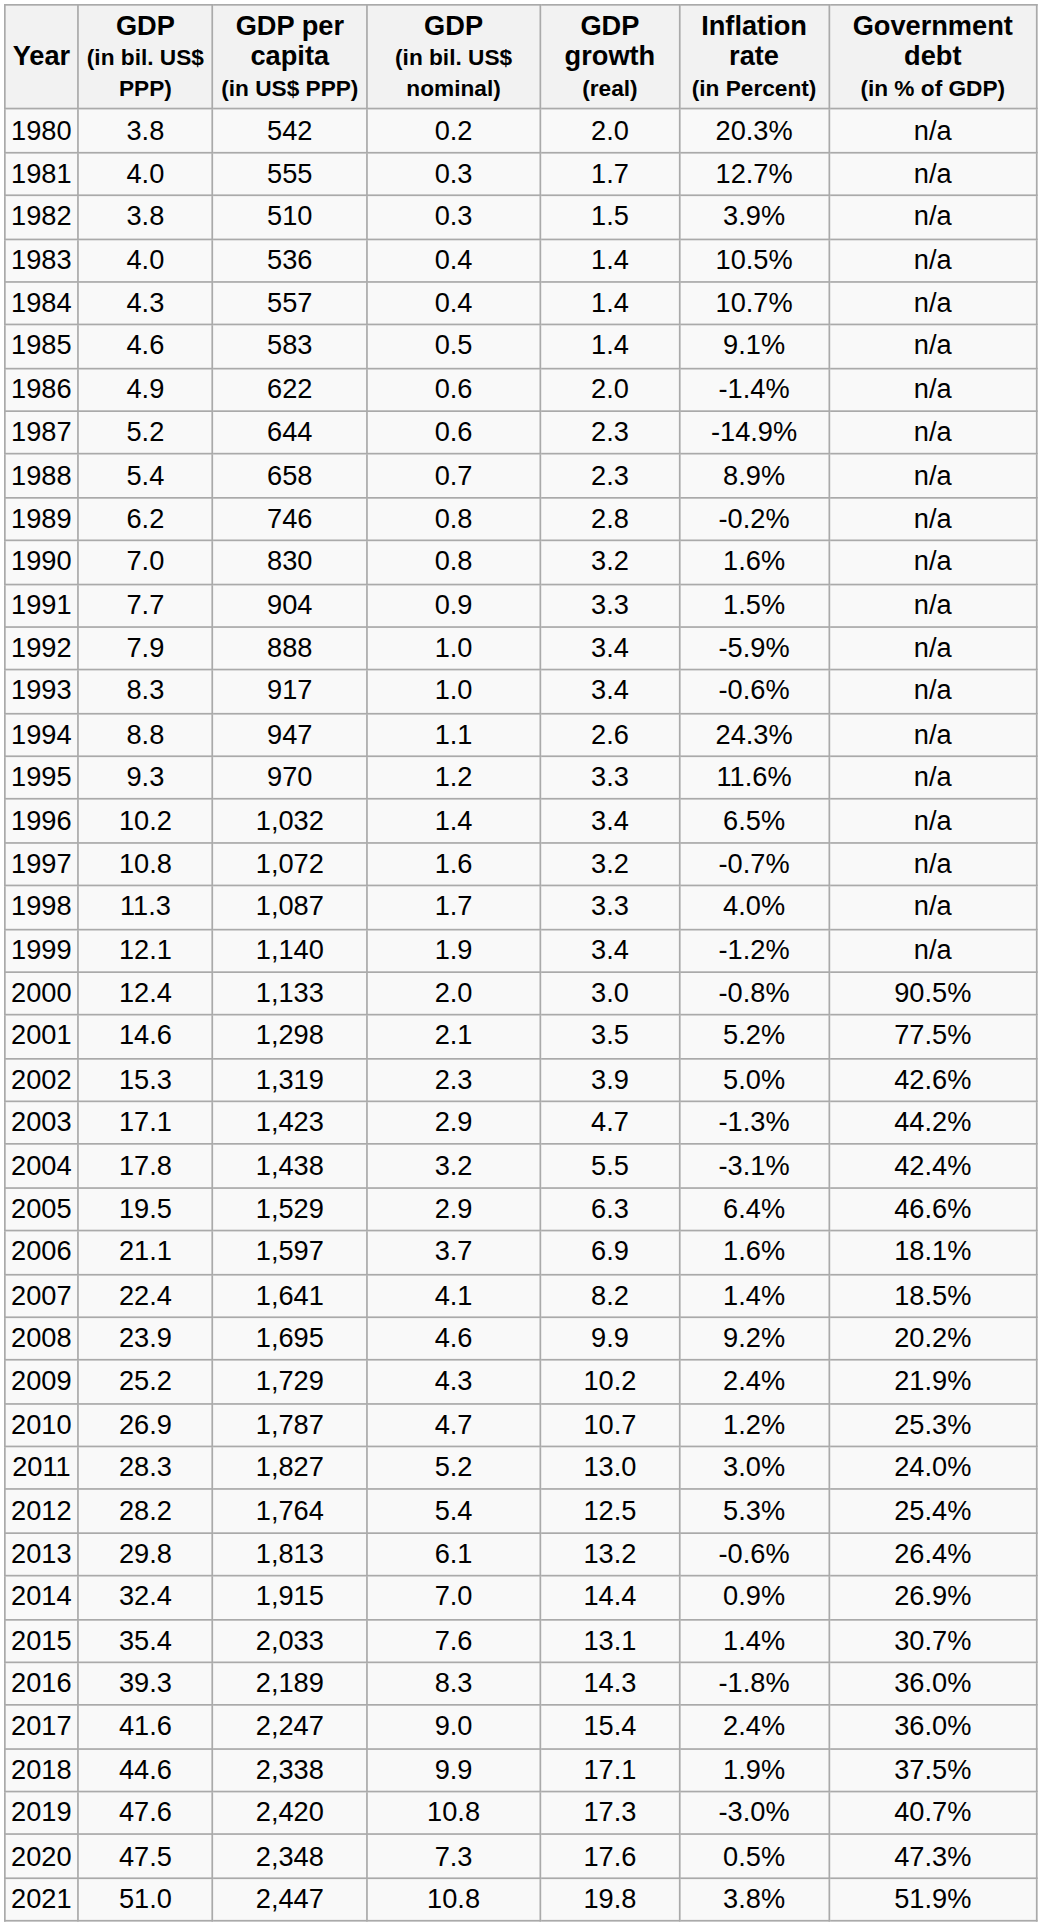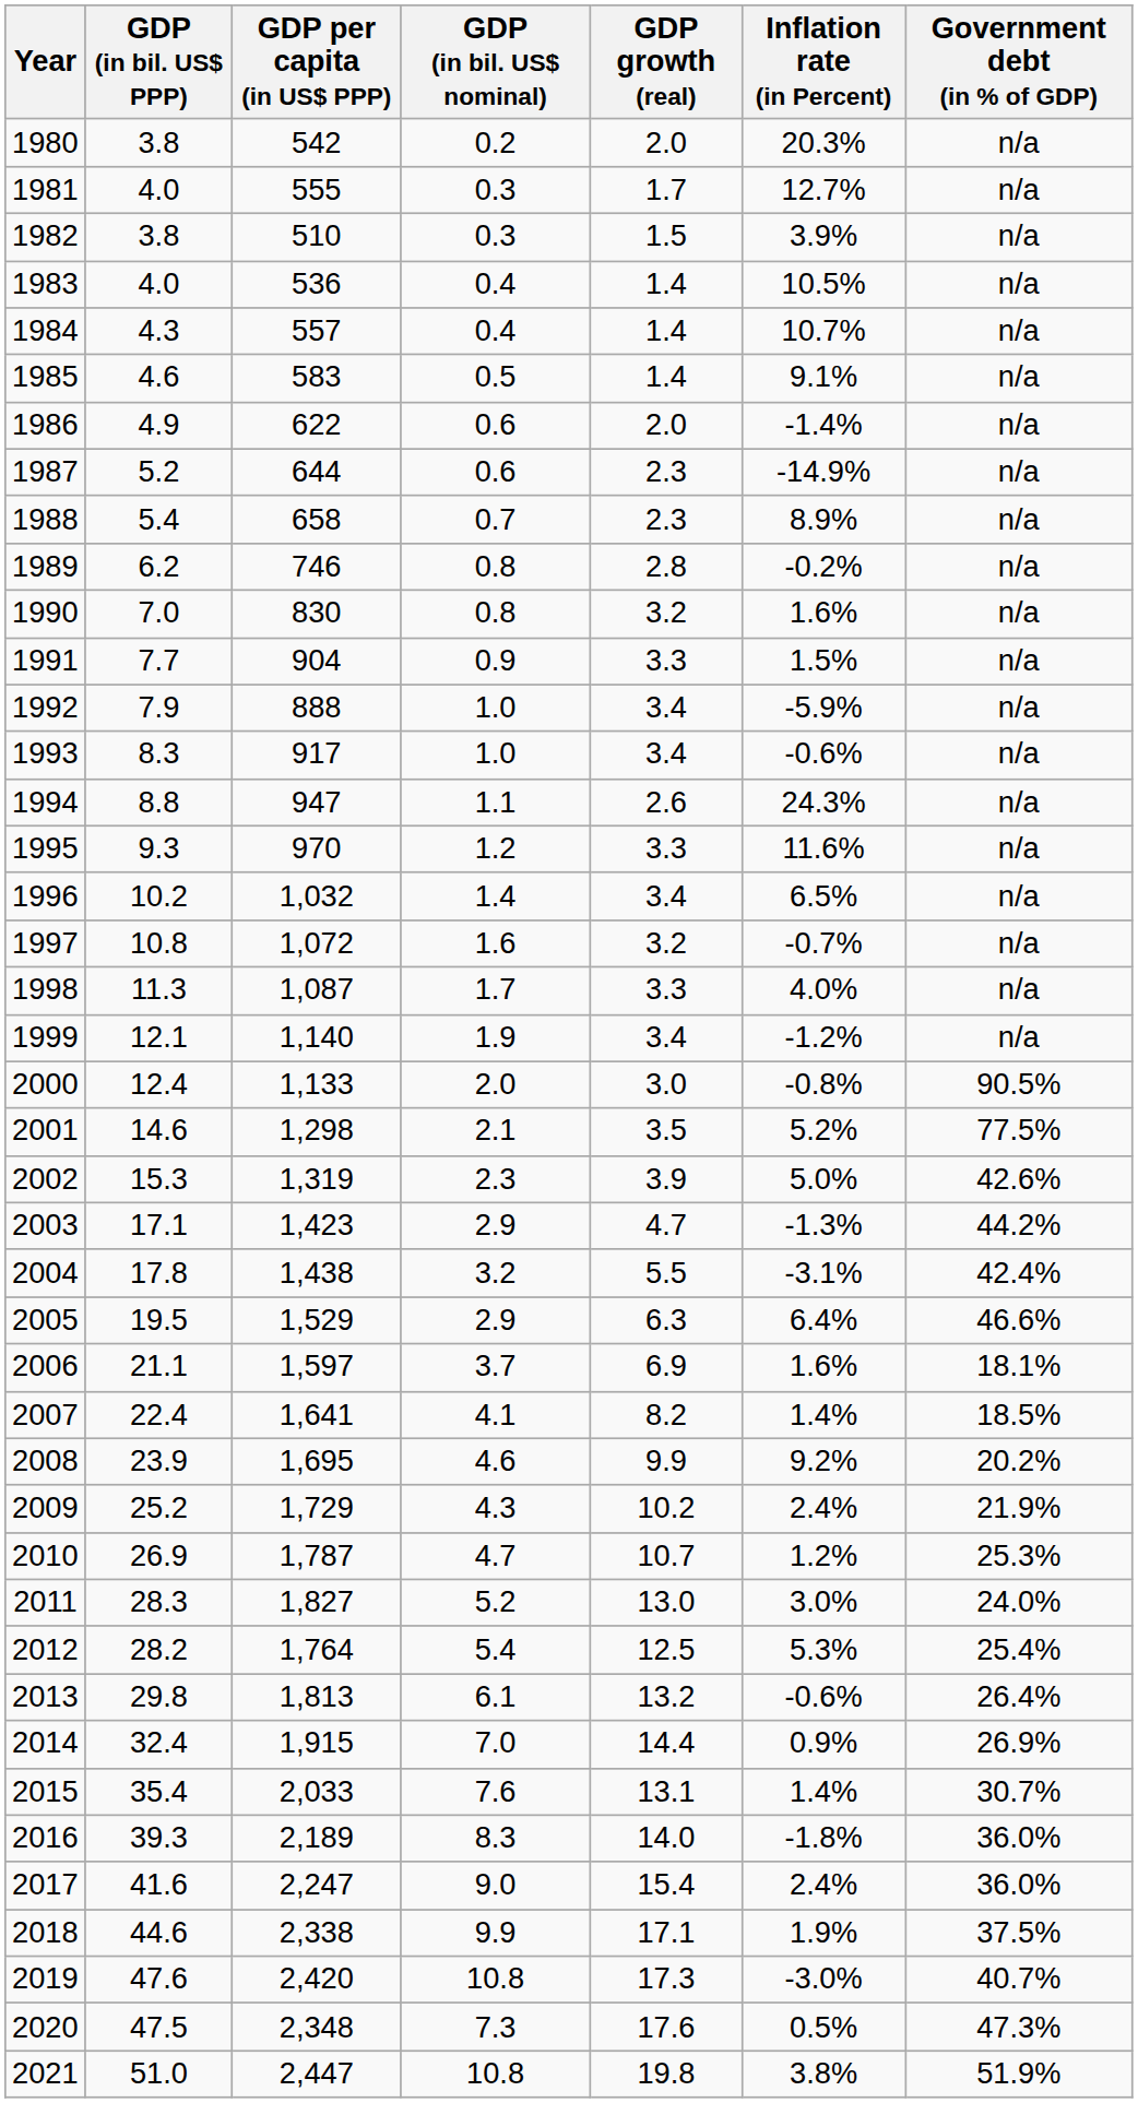 <table class="wikitable" style="text-align:center;">
 <tr>
 <th>Year</th>
 <th>GDP<br><small>(in bil. US$ PPP)</small></th>
 <th>GDP per capita<br><small>(in US$ PPP)</small></th>
 <th>GDP<br><small>(in bil. US$ nominal)</small></th>
 <th>GDP growth<br><small>(real)</small></th>
 <th>Inflation rate<br><small>(in Percent)</small></th>
 <th>Government debt<br><small>(in % of GDP)</small></th>
 </tr>
 <tr>
 <td>1980</td>
 <td>3.8</td>
 <td>542</td>
 <td>0.2</td>
 <td>2.0</td>
 <td>20.3%</td>
 <td>n/a</td>
 </tr>
 <tr>
 <td>1981</td>
 <td>4.0</td>
 <td>555</td>
 <td>0.3</td>
 <td>1.7</td>
 <td>12.7%</td>
 <td>n/a</td>
 </tr>
 <tr>
 <td>1982</td>
 <td>3.8</td>
 <td>510</td>
 <td>0.3</td>
 <td>1.5</td>
 <td>3.9%</td>
 <td>n/a</td>
 </tr>
 <tr>
 <td>1983</td>
 <td>4.0</td>
 <td>536</td>
 <td>0.4</td>
 <td>1.4</td>
 <td>10.5%</td>
 <td>n/a</td>
 </tr>
 <tr>
 <td>1984</td>
 <td>4.3</td>
 <td>557</td>
 <td>0.4</td>
 <td>1.4</td>
 <td>10.7%</td>
 <td>n/a</td>
 </tr>
 <tr>
 <td>1985</td>
 <td>4.6</td>
 <td>583</td>
 <td>0.5</td>
 <td>1.4</td>
 <td>9.1%</td>
 <td>n/a</td>
 </tr>
 <tr>
 <td>1986</td>
 <td>4.9</td>
 <td>622</td>
 <td>0.6</td>
 <td>2.0</td>
 <td>-1.4%</td>
 <td>n/a</td>
 </tr>
 <tr>
 <td>1987</td>
 <td>5.2</td>
 <td>644</td>
 <td>0.6</td>
 <td>2.3</td>
 <td>-14.9%</td>
 <td>n/a</td>
 </tr>
 <tr>
 <td>1988</td>
 <td>5.4</td>
 <td>658</td>
 <td>0.7</td>
 <td>2.3</td>
 <td>8.9%</td>
 <td>n/a</td>
 </tr>
 <tr>
 <td>1989</td>
 <td>6.2</td>
 <td>746</td>
 <td>0.8</td>
 <td>2.8</td>
 <td>-0.2%</td>
 <td>n/a</td>
 </tr>
 <tr>
 <td>1990</td>
 <td>7.0</td>
 <td>830</td>
 <td>0.8</td>
 <td>3.2</td>
 <td>1.6%</td>
 <td>n/a</td>
 </tr>
 <tr>
 <td>1991</td>
 <td>7.7</td>
 <td>904</td>
 <td>0.9</td>
 <td>3.3</td>
 <td>1.5%</td>
 <td>n/a</td>
 </tr>
 <tr>
 <td>1992</td>
 <td>7.9</td>
 <td>888</td>
 <td>1.0</td>
 <td>3.4</td>
 <td>-5.9%</td>
 <td>n/a</td>
 </tr>
 <tr>
 <td>1993</td>
 <td>8.3</td>
 <td>917</td>
 <td>1.0</td>
 <td>3.4</td>
 <td>-0.6%</td>
 <td>n/a</td>
 </tr>
 <tr>
 <td>1994</td>
 <td>8.8</td>
 <td>947</td>
 <td>1.1</td>
 <td>2.6</td>
 <td>24.3%</td>
 <td>n/a</td>
 </tr>
 <tr>
 <td>1995</td>
 <td>9.3</td>
 <td>970</td>
 <td>1.2</td>
 <td>3.3</td>
 <td>11.6%</td>
 <td>n/a</td>
 </tr>
 <tr>
 <td>1996</td>
 <td>10.2</td>
 <td>1,032</td>
 <td>1.4</td>
 <td>3.4</td>
 <td>6.5%</td>
 <td>n/a</td>
 </tr>
 <tr>
 <td>1997</td>
 <td>10.8</td>
 <td>1,072</td>
 <td>1.6</td>
 <td>3.2</td>
 <td>-0.7%</td>
 <td>n/a</td>
 </tr>
 <tr>
 <td>1998</td>
 <td>11.3</td>
 <td>1,087</td>
 <td>1.7</td>
 <td>3.3</td>
 <td>4.0%</td>
 <td>n/a</td>
 </tr>
 <tr>
 <td>1999</td>
 <td>12.1</td>
 <td>1,140</td>
 <td>1.9</td>
 <td>3.4</td>
 <td>-1.2%</td>
 <td>n/a</td>
 </tr>
 <tr>
 <td>2000</td>
 <td>12.4</td>
 <td>1,133</td>
 <td>2.0</td>
 <td>3.0</td>
 <td>-0.8%</td>
 <td>90.5%</td>
 </tr>
 <tr>
 <td>2001</td>
 <td>14.6</td>
 <td>1,298</td>
 <td>2.1</td>
 <td>3.5</td>
 <td>5.2%</td>
 <td>77.5%</td>
 </tr>
 <tr>
 <td>2002</td>
 <td>15.3</td>
 <td>1,319</td>
 <td>2.3</td>
 <td>3.9</td>
 <td>5.0%</td>
 <td>42.6%</td>
 </tr>
 <tr>
 <td>2003</td>
 <td>17.1</td>
 <td>1,423</td>
 <td>2.9</td>
 <td>4.7</td>
 <td>-1.3%</td>
 <td>44.2%</td>
 </tr>
 <tr>
 <td>2004</td>
 <td>17.8</td>
 <td>1,438</td>
 <td>3.2</td>
 <td>5.5</td>
 <td>-3.1%</td>
 <td>42.4%</td>
 </tr>
 <tr>
 <td>2005</td>
 <td>19.5</td>
 <td>1,529</td>
 <td>2.9</td>
 <td>6.3</td>
 <td>6.4%</td>
 <td>46.6%</td>
 </tr>
 <tr>
 <td>2006</td>
 <td>21.1</td>
 <td>1,597</td>
 <td>3.7</td>
 <td>6.9</td>
 <td>1.6%</td>
 <td>18.1%</td>
 </tr>
 <tr>
 <td>2007</td>
 <td>22.4</td>
 <td>1,641</td>
 <td>4.1</td>
 <td>8.2</td>
 <td>1.4%</td>
 <td>18.5%</td>
 </tr>
 <tr>
 <td>2008</td>
 <td>23.9</td>
 <td>1,695</td>
 <td>4.6</td>
 <td>9.9</td>
 <td>9.2%</td>
 <td>20.2%</td>
 </tr>
 <tr>
 <td>2009</td>
 <td>25.2</td>
 <td>1,729</td>
 <td>4.3</td>
 <td>10.2</td>
 <td>2.4%</td>
 <td>21.9%</td>
 </tr>
 <tr>
 <td>2010</td>
 <td>26.9</td>
 <td>1,787</td>
 <td>4.7</td>
 <td>10.7</td>
 <td>1.2%</td>
 <td>25.3%</td>
 </tr>
 <tr>
 <td>2011</td>
 <td>28.3</td>
 <td>1,827</td>
 <td>5.2</td>
 <td>13.0</td>
 <td>3.0%</td>
 <td>24.0%</td>
 </tr>
 <tr>
 <td>2012</td>
 <td>28.2</td>
 <td>1,764</td>
 <td>5.4</td>
 <td>12.5</td>
 <td>5.3%</td>
 <td>25.4%</td>
 </tr>
 <tr>
 <td>2013</td>
 <td>29.8</td>
 <td>1,813</td>
 <td>6.1</td>
 <td>13.2</td>
 <td>-0.6%</td>
 <td>26.4%</td>
 </tr>
 <tr>
 <td>2014</td>
 <td>32.4</td>
 <td>1,915</td>
 <td>7.0</td>
 <td>14.4</td>
 <td>0.9%</td>
 <td>26.9%</td>
 </tr>
 <tr>
 <td>2015</td>
 <td>35.4</td>
 <td>2,033</td>
 <td>7.6</td>
 <td>13.1</td>
 <td>1.4%</td>
 <td>30.7%</td>
 </tr>
 <tr>
 <td>2016</td>
 <td>39.3</td>
 <td>2,189</td>
 <td>8.3</td>
-<td>14.3</td>
+<td>14.0</td>
 <td>-1.8%</td>
 <td>36.0%</td>
 </tr>
 <tr>
 <td>2017</td>
 <td>41.6</td>
 <td>2,247</td>
 <td>9.0</td>
 <td>15.4</td>
 <td>2.4%</td>
 <td>36.0%</td>
 </tr>
 <tr>
 <td>2018</td>
 <td>44.6</td>
 <td>2,338</td>
 <td>9.9</td>
 <td>17.1</td>
 <td>1.9%</td>
 <td>37.5%</td>
 </tr>
 <tr>
 <td>2019</td>
 <td>47.6</td>
 <td>2,420</td>
 <td>10.8</td>
 <td>17.3</td>
 <td>-3.0%</td>
 <td>40.7%</td>
 </tr>
 <tr>
 <td>2020</td>
 <td>47.5</td>
 <td>2,348</td>
 <td>7.3</td>
 <td>17.6</td>
 <td>0.5%</td>
 <td>47.3%</td>
 </tr>
 <tr>
 <td>2021</td>
 <td>51.0</td>
 <td>2,447</td>
 <td>10.8</td>
 <td>19.8</td>
 <td>3.8%</td>
 <td>51.9%</td>
 </tr>
 </table>
